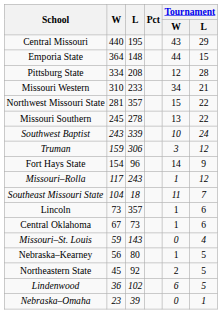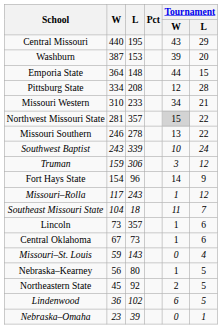 <table class="wikitable sortable" style="text-align:center">
 <tr>
 <th rowspan=2>School</th>
 <th rowspan=2>W</th>
 <th rowspan=2>L</th>
 <th rowspan=2>Pct</th>
 <th colspan=2><a href='#'>Tournament</a></th>
 </tr>
 <tr>
 <th>W</th>
 <th>L</th>
 </tr>
 <tr>
 <td>Central Missouri</td>
 <td>440</td>
 <td>195</td>
 <td></td>
 <td>43</td>
 <td>29</td>
+</tr>
+<tr>
+<td>Washburn</td>
+<td>387</td>
+<td>153</td>
+<td></td>
+<td>39</td>
+<td>20</td>
 </tr>
 <tr>
 <td>Emporia State</td>
 <td>364</td>
 <td>148</td>
 <td></td>
 <td>44</td>
 <td>15</td>
 </tr>
 <tr>
 <td>Pittsburg State</td>
 <td>334</td>
 <td>208</td>
 <td></td>
 <td>12</td>
 <td>28</td>
 </tr>
 <tr>
 <td>Missouri Western</td>
 <td>310</td>
 <td>233</td>
 <td></td>
 <td>34</td>
 <td>21</td>
 </tr>
 <tr>
 <td>Northwest Missouri State</td>
 <td>281</td>
 <td>357</td>
 <td></td>
-<td>15</td>
+<td style="background: lightgrey;">15</td>
 <td>22</td>
 </tr>
 <tr>
 <td>Missouri Southern</td>
-<td>245</td>
+<td>246</td>
 <td>278</td>
 <td></td>
 <td>13</td>
 <td>22</td>
 </tr>
 <tr>
 <td><em>Southwest Baptist</em></td>
 <td><em>243</em></td>
 <td><em>339</em></td>
 <td><em></em></td>
 <td><em>10</em></td>
 <td><em>24</em></td>
 </tr>
 <tr>
 <td><em>Truman</em></td>
 <td><em>159</em></td>
 <td><em>306</em></td>
 <td><em></em></td>
 <td><em>3</em></td>
 <td><em>12</em></td>
 </tr>
 <tr>
 <td>Fort Hays State</td>
 <td>154</td>
 <td>96</td>
 <td></td>
 <td>14</td>
 <td>9</td>
 </tr>
 <tr>
 <td><em>Missouri–Rolla</em></td>
 <td><em>117</em></td>
 <td><em>243</em></td>
 <td><em></em></td>
 <td><em>1</em></td>
 <td><em>12</em></td>
 </tr>
 <tr>
 <td><em>Southeast Missouri State</em></td>
 <td><em>104</em></td>
 <td><em>18</em></td>
 <td><em></em></td>
 <td><em>11</em></td>
 <td><em>7</em></td>
 </tr>
 <tr>
 <td>Lincoln</td>
 <td>73</td>
 <td>357</td>
 <td></td>
 <td>1</td>
 <td>6</td>
 </tr>
 <tr>
 <td>Central Oklahoma</td>
 <td>67</td>
 <td>73</td>
 <td></td>
 <td>1</td>
 <td>6</td>
 </tr>
 <tr>
 <td><em>Missouri–St. Louis</em></td>
 <td><em>59</em></td>
 <td><em>143</em></td>
 <td><em></em></td>
 <td><em>0</em></td>
 <td><em>4</em></td>
 </tr>
 <tr>
 <td>Nebraska–Kearney</td>
 <td>56</td>
 <td>80</td>
 <td></td>
 <td>1</td>
 <td>5</td>
 </tr>
 <tr>
 <td>Northeastern State</td>
 <td>45</td>
 <td>92</td>
 <td></td>
 <td>2</td>
 <td>5</td>
 </tr>
 <tr>
 <td><em>Lindenwood</em></td>
 <td><em>36</em></td>
 <td><em>102</em></td>
 <td><em></em></td>
 <td><em>6</em></td>
 <td><em>5</em></td>
 </tr>
 <tr>
 <td><em>Nebraska–Omaha</em></td>
 <td><em>23</em></td>
 <td><em>39</em></td>
 <td><em></em></td>
 <td><em>0</em></td>
 <td><em>1</em></td>
 </tr>
 </table>
